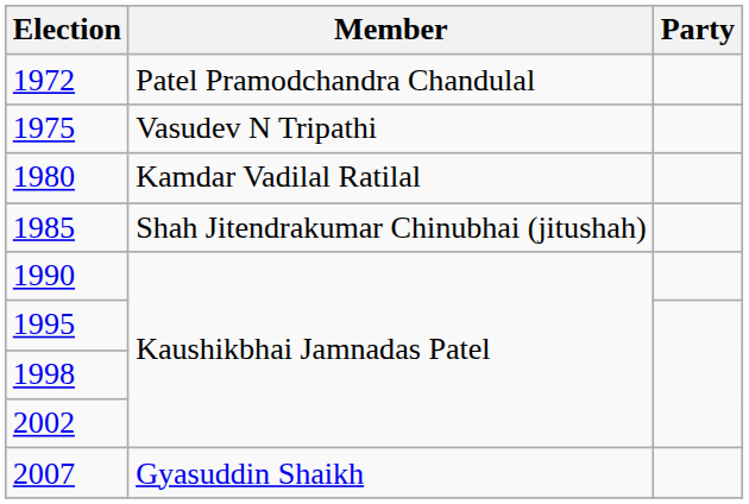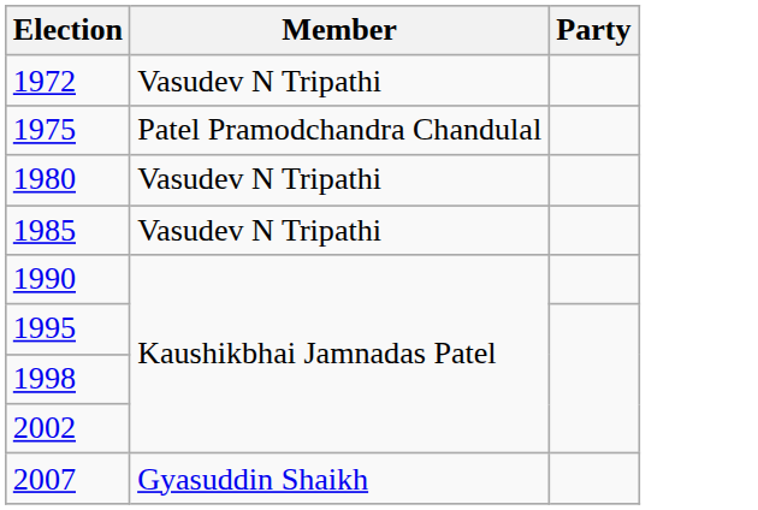 <table class="wikitable sortable">
 <tr>
 <th>Election</th>
 <th>Member</th>
 <th colspan=2>Party</th>
 </tr>
 <tr>
 <td><a href='#'>1972</a></td>
+<td>Vasudev N Tripathi</td>
+<td></td>
+</tr>
+<tr>
+<td><a href='#'>1975</a></td>
 <td>Patel Pramodchandra Chandulal</td>
 <td></td>
 </tr>
 <tr>
-<td><a href='#'>1975</a></td>
+<td><a href='#'>1980</a></td>
 <td>Vasudev N Tripathi</td>
 <td></td>
 </tr>
 <tr>
-<td><a href='#'>1980</a></td>
-<td>Kamdar Vadilal Ratilal</td>
-<td></td>
-</tr>
-<tr>
 <td><a href='#'>1985</a></td>
-<td>Shah Jitendrakumar Chinubhai (jitushah)</td>
+<td>Vasudev N Tripathi</td>
 <td></td>
 </tr>
 <tr>
 <td><a href='#'>1990</a></td>
 <td rowspan=4>Kaushikbhai Jamnadas Patel</td>
 <td></td>
 </tr>
 <tr>
 <td><a href='#'>1995</a></td>
 </tr>
 <tr>
 <td><a href='#'>1998</a></td>
 </tr>
 <tr>
 <td><a href='#'>2002</a></td>
 </tr>
 <tr>
 <td><a href='#'>2007</a></td>
 <td><a href='#'>Gyasuddin Shaikh</a></td>
 <td></td>
 </tr>
 </table>
